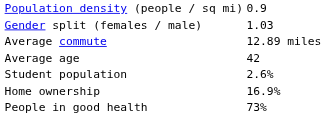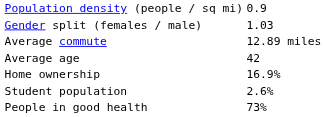 <table>
 <tr>
 <td><a href='#'>Population density</a> (people / sq mi)</td>
 <td>0.9</td>
 </tr>
 <tr>
 <td><a href='#'>Gender</a> split (females / male)</td>
 <td>1.03</td>
 </tr>
 <tr>
 <td>Average <a href='#'>commute</a></td>
 <td>12.89 miles</td>
 </tr>
 <tr>
 <td>Average age</td>
 <td>42</td>
 </tr>
 <tr>
+<td>Home ownership</td>
+<td>16.9%</td>
+</tr>
+<tr>
 <td>Student population</td>
 <td>2.6%</td>
-</tr>
-<tr>
-<td>Home ownership</td>
-<td>16.9%</td>
 </tr>
 <tr>
 <td>People in good health</td>
 <td>73%</td>
 </tr>
 </table>
